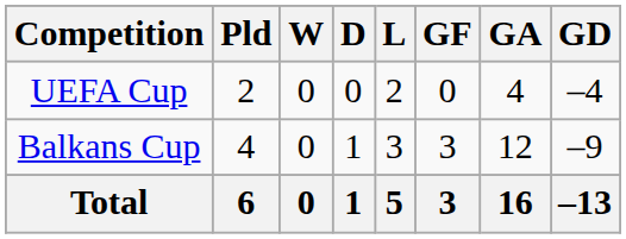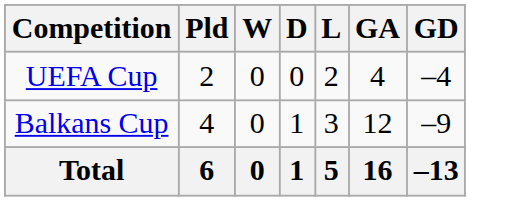 <table class="wikitable" style="text-align: center;">
 <tr>
 <th>Competition</th>
 <th>Pld</th>
 <th>W</th>
 <th>D</th>
 <th>L</th>
-<th>GF</th>
 <th>GA</th>
 <th>GD</th>
 </tr>
 <tr>
 <td><a href='#'>UEFA Cup</a></td>
 <td>2</td>
 <td>0</td>
 <td>0</td>
 <td>2</td>
-<td>0</td>
 <td>4</td>
 <td>–4</td>
 </tr>
 <tr>
 <td><a href='#'>Balkans Cup</a></td>
 <td>4</td>
 <td>0</td>
 <td>1</td>
-<td>3</td>
 <td>3</td>
 <td>12</td>
 <td>–9</td>
 </tr>
 <tr>
 <th>Total</th>
 <th>6</th>
 <th>0</th>
 <th>1</th>
 <th>5</th>
-<th>3</th>
 <th>16</th>
 <th>–13</th>
 </tr>
 </table>
